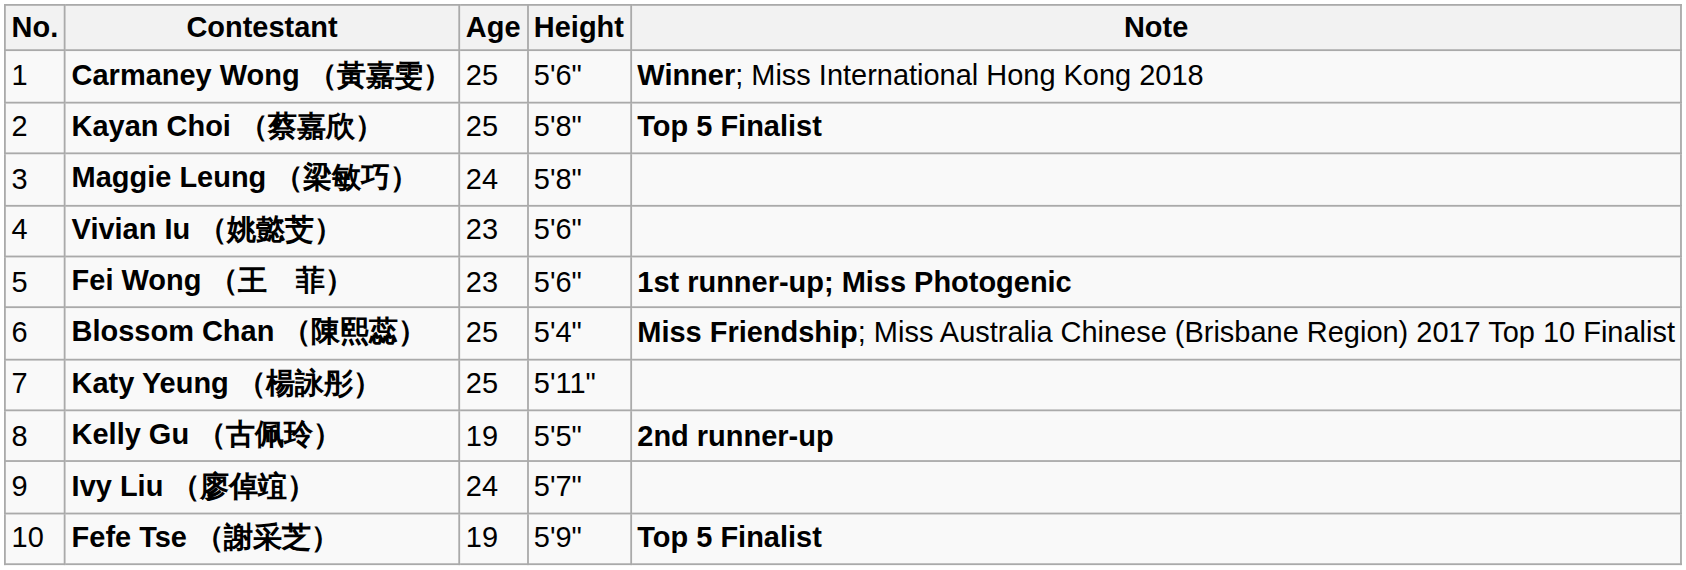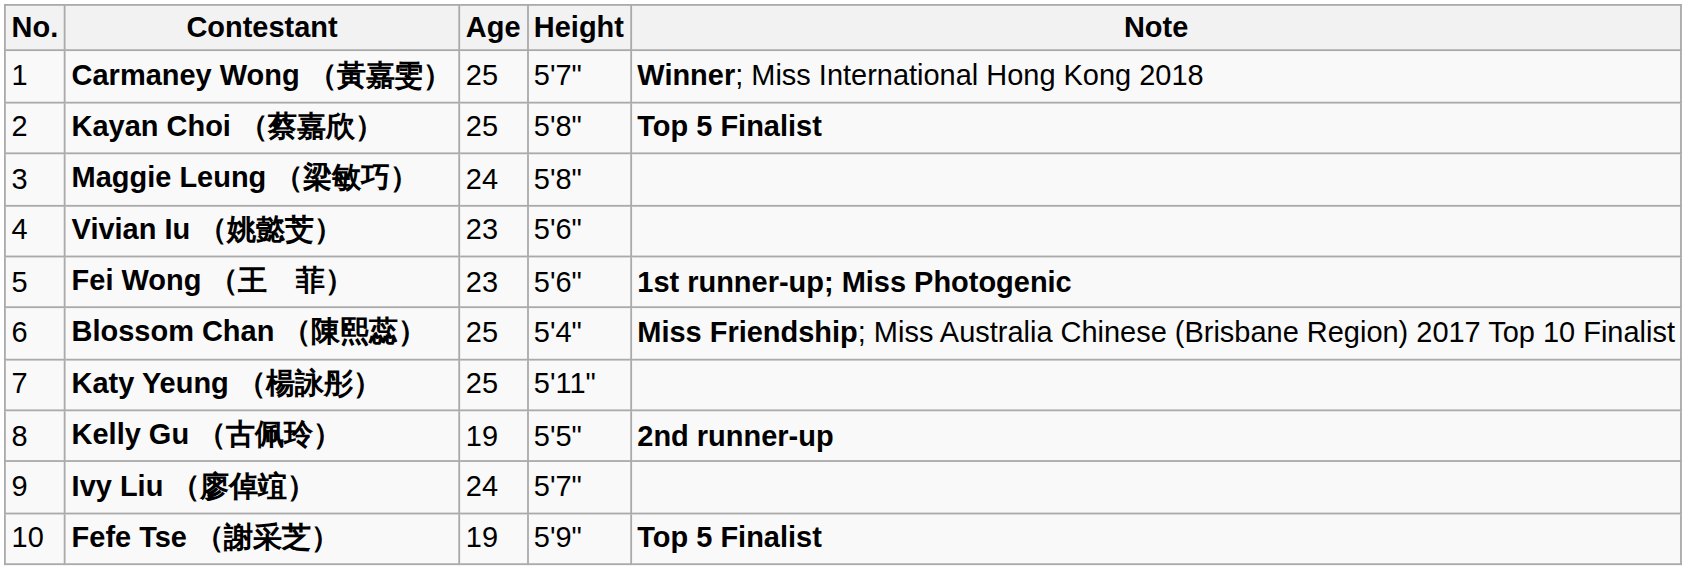 <table class="sortable wikitable">
 <tr>
 <th>No.</th>
 <th>Contestant</th>
 <th>Age</th>
 <th>Height</th>
 <th>Note</th>
 </tr>
 <tr>
 <td>1</td>
 <td><strong> Carmaney Wong （黃嘉雯）</strong></td>
 <td>25</td>
-<td>5'6"</td>
+<td>5'7"</td>
 <td><strong>Winner</strong>; Miss International Hong Kong 2018</td>
 </tr>
 <tr>
 <td>2</td>
 <td><strong>Kayan Choi （蔡嘉欣）</strong></td>
 <td>25</td>
 <td>5'8"</td>
 <td><strong>Top 5 Finalist</strong></td>
 </tr>
 <tr>
 <td>3</td>
 <td><strong>Maggie Leung （梁敏巧）</strong></td>
 <td>24</td>
 <td>5'8"</td>
 <td></td>
 </tr>
 <tr>
 <td>4</td>
 <td><strong>Vivian Iu （姚懿芠）</strong></td>
 <td>23</td>
 <td>5'6"</td>
 <td></td>
 </tr>
 <tr>
 <td>5</td>
 <td><strong>Fei Wong （王　菲）</strong></td>
 <td>23</td>
 <td>5'6"</td>
 <td><strong>1st runner-up; Miss Photogenic</strong></td>
 </tr>
 <tr>
 <td>6</td>
 <td><strong>Blossom Chan （陳熙蕊）  </strong></td>
 <td>25</td>
 <td>5'4"</td>
 <td><strong>Miss Friendship</strong>; Miss Australia Chinese (Brisbane Region) 2017 Top 10 Finalist</td>
 </tr>
 <tr>
 <td>7</td>
 <td><strong> Katy Yeung （楊詠彤） </strong></td>
 <td>25</td>
 <td>5'11"</td>
 <td></td>
 </tr>
 <tr>
 <td>8</td>
 <td><strong>Kelly Gu （古佩玲）</strong></td>
 <td>19</td>
 <td>5'5"</td>
 <td><strong>2nd runner-up</strong></td>
 </tr>
 <tr>
 <td>9</td>
 <td><strong>Ivy Liu （廖倬竩） </strong></td>
 <td>24</td>
 <td>5'7"</td>
 <td></td>
 </tr>
 <tr>
 <td>10</td>
 <td><strong> Fefe Tse （謝采芝）</strong></td>
 <td>19</td>
 <td>5'9"</td>
 <td><strong>Top 5 Finalist</strong></td>
 </tr>
 </table>
